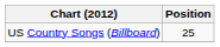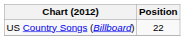 <table class="wikitable sortable">
 <tr>
 <th scope="col">Chart (2012)</th>
 <th scope="col">Position</th>
 </tr>
 <tr>
 <td>US <a href='#'>Country Songs</a> (<em><a href='#'>Billboard</a></em>)</td>
-<td align="center">25</td>
+<td align="center">22</td>
 </tr>
 <tr>
 </tr>
 </table>
